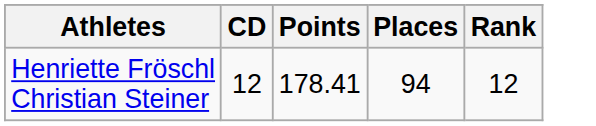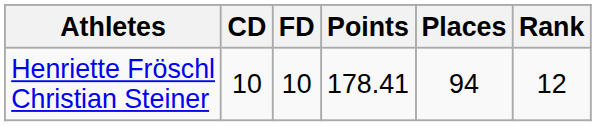 <table class="wikitable" border="1" style="font-size:90%">
 <tr>
 <th>Athletes</th>
 <th>CD</th>
+<th>FD</th>
 <th>Points</th>
 <th>Places</th>
 <th>Rank</th>
 </tr>
 <tr align=center>
 <td align=left><a href='#'>Henriette Fröschl</a><br><a href='#'>Christian Steiner</a></td>
-<td>12</td>
+<td>10</td>
+<td>10</td>
 <td>178.41</td>
 <td>94</td>
 <td>12</td>
 </tr>
 </table>
